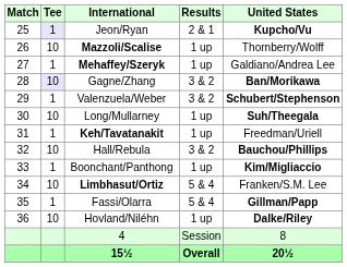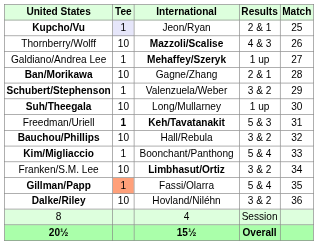 <table border="1" cellpadding="3" style="border-collapse:collapse; text-align:center;">
 <tr style="background:#ddffdd;">
-<th>Match</th>
+<th width="160">United States</th>
 <th>Tee</th>
 <th width="160">International</th>
 <th>Results</th>
-<th width="160">United States</th>
+<th>Match</th>
 </tr>
 <tr>
-<td>25</td>
+<td><strong>Kupcho/Vu</strong></td>
 <td style="background: lavender;">1</td>
 <td>Jeon/Ryan</td>
 <td>2 & 1</td>
-<td><strong>Kupcho/Vu</strong></td>
+<td>25</td>
 </tr>
 <tr>
-<td>26</td>
+<td>Thornberry/Wolff</td>
 <td>10</td>
 <td><strong>Mazzoli/Scalise</strong></td>
-<td>1 up</td>
-<td>Thornberry/Wolff</td>
+<td>4 & 3</td>
+<td>26</td>
 </tr>
 <tr>
-<td>27</td>
+<td>Galdiano/Andrea Lee</td>
 <td>1</td>
 <td><strong>Mehaffey/Szeryk</strong></td>
 <td>1 up</td>
-<td>Galdiano/Andrea Lee</td>
+<td>27</td>
 </tr>
 <tr>
+<td><strong>Ban/Morikawa</strong></td>
+<td>10</td>
+<td>Gagne/Zhang</td>
+<td>2 & 1</td>
 <td>28</td>
-<td style="background: lavender;">10</td>
-<td>Gagne/Zhang</td>
-<td>3 & 2</td>
-<td><strong>Ban/Morikawa</strong></td>
 </tr>
 <tr>
-<td>29</td>
+<td><strong>Schubert/Stephenson</strong></td>
 <td>1</td>
 <td>Valenzuela/Weber</td>
 <td>3 & 2</td>
-<td><strong>Schubert/Stephenson</strong></td>
+<td>29</td>
 </tr>
 <tr>
-<td>30</td>
+<td><strong>Suh/Theegala</strong></td>
 <td>10</td>
 <td>Long/Mullarney</td>
 <td>1 up</td>
-<td><strong>Suh/Theegala</strong></td>
+<td>30</td>
 </tr>
 <tr>
+<td>Freedman/Uriell</td>
+<td><strong>1</strong></td>
+<td><strong>Keh/Tavatanakit</strong></td>
+<td>5 & 3</td>
 <td>31</td>
-<td>1</td>
-<td><strong>Keh/Tavatanakit</strong></td>
-<td>1 up</td>
-<td>Freedman/Uriell</td>
 </tr>
 <tr>
-<td>32</td>
+<td><strong>Bauchou/Phillips</strong></td>
 <td>10</td>
 <td>Hall/Rebula</td>
 <td>3 & 2</td>
-<td><strong>Bauchou/Phillips</strong></td>
+<td>32</td>
 </tr>
 <tr>
-<td>33</td>
+<td><strong>Kim/Migliaccio</strong></td>
 <td>1</td>
 <td>Boonchant/Panthong</td>
-<td>1 up</td>
-<td><strong>Kim/Migliaccio</strong></td>
+<td>5 & 4</td>
+<td>33</td>
 </tr>
 <tr>
-<td>34</td>
+<td>Franken/S.M. Lee</td>
 <td>10</td>
 <td><strong>Limbhasut/Ortiz</strong></td>
-<td>5 & 4</td>
-<td>Franken/S.M. Lee</td>
+<td>3 & 2</td>
+<td>34</td>
 </tr>
 <tr>
-<td>35</td>
-<td>1</td>
+<td><strong>Gillman/Papp</strong></td>
+<td style="background: lightsalmon;">1</td>
 <td>Fassi/Olarra</td>
 <td>5 & 4</td>
-<td><strong>Gillman/Papp</strong></td>
+<td>35</td>
 </tr>
 <tr>
-<td>36</td>
+<td><strong>Dalke/Riley</strong></td>
 <td>10</td>
 <td>Hovland/Niléhn</td>
-<td>1 up</td>
-<td><strong>Dalke/Riley</strong></td>
+<td>3 & 2</td>
+<td>36</td>
 </tr>
 <tr style="background:#ddffdd;">
-<td></td>
+<td>8</td>
 <td></td>
 <td>4</td>
 <td>Session</td>
-<td>8</td>
+<td></td>
 </tr>
 <tr style="background:#aaffaa;">
-<th></th>
+<th>20½</th>
 <th></th>
 <th>15½</th>
 <th>Overall</th>
-<th>20½</th>
+<th></th>
 </tr>
 </table>
